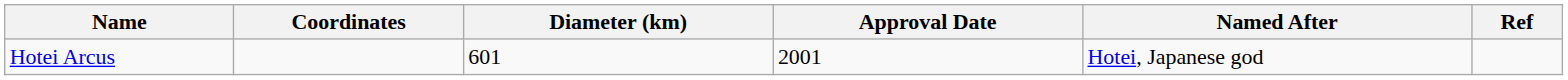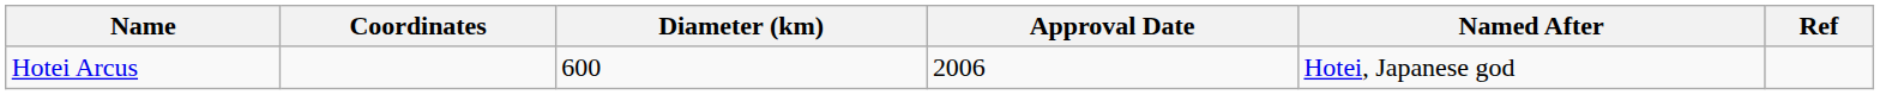 <table class="wikitable" style="min-width: 90%;">
 <tr>
 <th style="width:10em">Name</th>
 <th style="width:10em">Coordinates</th>
 <th>Diameter (km)</th>
 <th>Approval Date</th>
 <th>Named After</th>
 <th>Ref</th>
 </tr>
 <tr>
 <td><a href='#'>Hotei Arcus</a></td>
 <td></td>
-<td>601</td>
-<td>2001</td>
+<td>600</td>
+<td>2006</td>
 <td><a href='#'>Hotei</a>, Japanese god</td>
 <td></td>
 </tr>
 </table>
